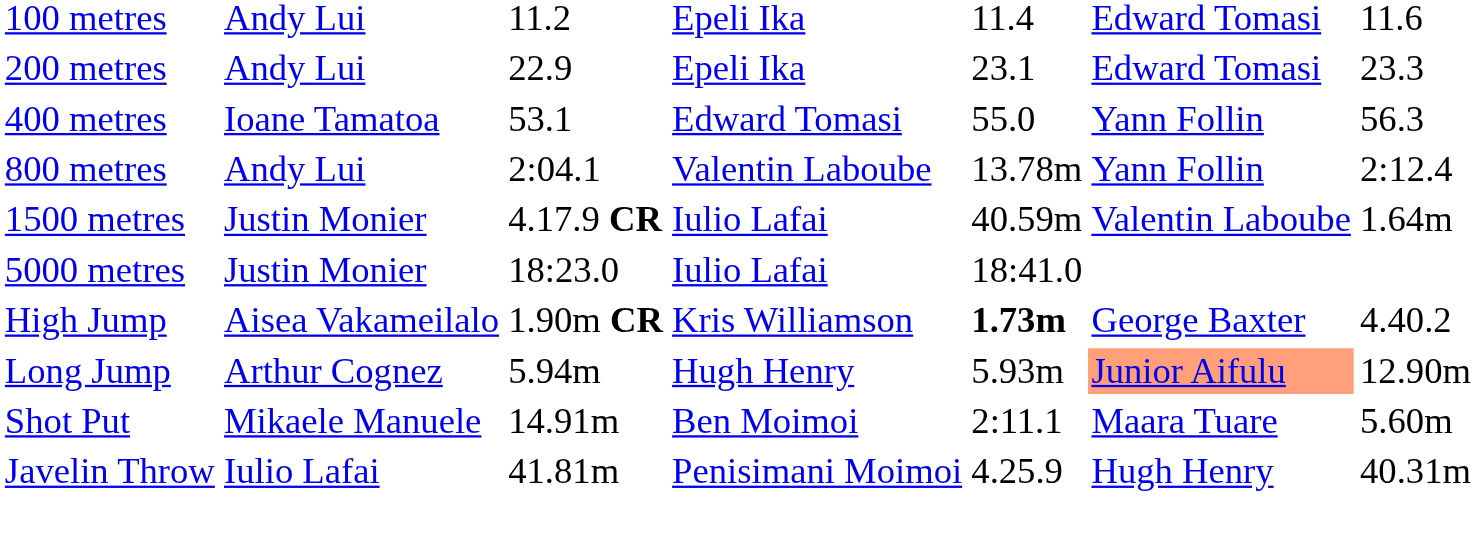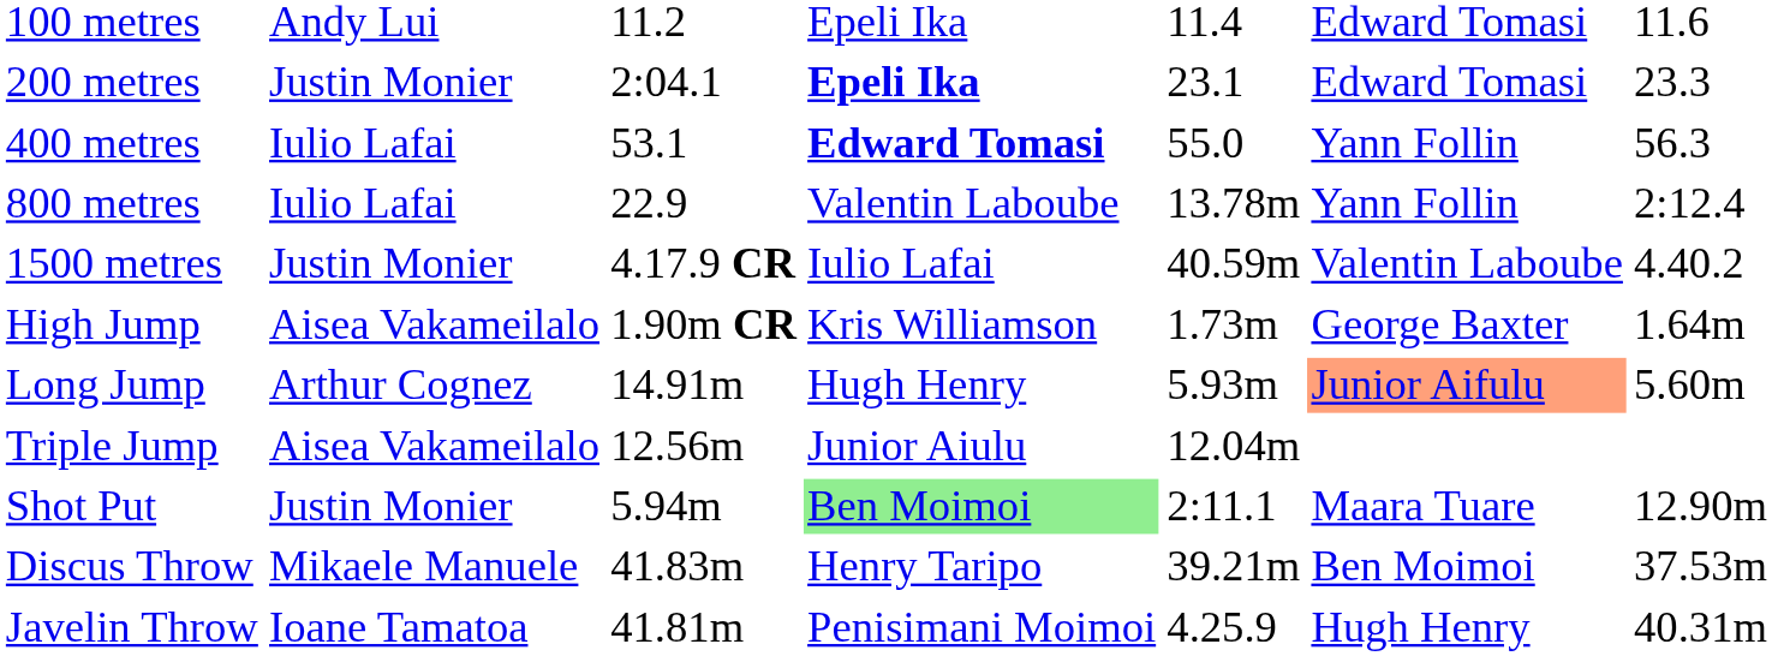 <table>
 <tr>
 <td><a href='#'>100 metres</a></td>
 <td align=left><a href='#'>Andy Lui</a> <br> </td>
 <td>11.2</td>
 <td align=left><a href='#'>Epeli Ika</a> <br> </td>
 <td>11.4</td>
 <td align=left><a href='#'>Edward Tomasi</a> <br> </td>
 <td>11.6</td>
 </tr>
 <tr>
 <td><a href='#'>200 metres</a></td>
-<td align=left><a href='#'>Andy Lui</a> <br> </td>
-<td>22.9</td>
-<td align=left><a href='#'>Epeli Ika</a> <br> </td>
+<td align=left><a href='#'>Justin Monier</a> <br> </td>
+<td>2:04.1</td>
+<td align=left><strong><a href='#'>Epeli Ika</a> <br> </strong></td>
 <td>23.1</td>
 <td align=left><a href='#'>Edward Tomasi</a> <br> </td>
 <td>23.3</td>
 </tr>
 <tr>
 <td><a href='#'>400 metres</a></td>
-<td align=left><a href='#'>Ioane Tamatoa</a> <br> </td>
+<td align=left><a href='#'>Iulio Lafai</a> <br> </td>
 <td>53.1</td>
-<td align=left><a href='#'>Edward Tomasi</a> <br> </td>
+<td align=left><strong><a href='#'>Edward Tomasi</a> <br> </strong></td>
 <td>55.0</td>
 <td align=left><a href='#'>Yann Follin</a> <br> </td>
 <td>56.3</td>
 </tr>
 <tr>
 <td><a href='#'>800 metres</a></td>
-<td align=left><a href='#'>Andy Lui</a> <br> </td>
-<td>2:04.1</td>
+<td align=left><a href='#'>Iulio Lafai</a> <br> </td>
+<td>22.9</td>
 <td align=left><a href='#'>Valentin Laboube</a> <br> </td>
 <td>13.78m</td>
 <td align=left><a href='#'>Yann Follin</a> <br> </td>
 <td>2:12.4</td>
 </tr>
 <tr>
 <td><a href='#'>1500 metres</a></td>
 <td align=left><a href='#'>Justin Monier</a> <br> </td>
 <td>4.17.9 <strong>CR</strong></td>
 <td align=left><a href='#'>Iulio Lafai</a> <br> </td>
 <td>40.59m</td>
 <td align=left><a href='#'>Valentin Laboube</a> <br> </td>
-<td>1.64m</td>
-</tr>
-<tr>
-<td><a href='#'>5000 metres</a></td>
-<td align=left><a href='#'>Justin Monier</a> <br> </td>
-<td>18:23.0</td>
-<td align=left><a href='#'>Iulio Lafai</a> <br> </td>
-<td>18:41.0</td>
-<td></td>
-<td></td>
+<td>4.40.2</td>
 </tr>
 <tr>
 <td><a href='#'>High Jump</a></td>
 <td align=left><a href='#'>Aisea Vakameilalo</a> <br> </td>
 <td>1.90m <strong>CR</strong></td>
 <td align=left><a href='#'>Kris Williamson</a> <br> </td>
-<td><strong>1.73m</strong></td>
+<td>1.73m</td>
 <td align=left><a href='#'>George Baxter</a> <br> </td>
-<td>4.40.2</td>
+<td>1.64m</td>
 </tr>
 <tr>
 <td><a href='#'>Long Jump</a></td>
 <td align=left><a href='#'>Arthur Cognez</a> <br> </td>
-<td>5.94m</td>
+<td>14.91m</td>
 <td align=left><a href='#'>Hugh Henry</a> <br> </td>
 <td>5.93m</td>
 <td align=left style="background: lightsalmon;"><a href='#'>Junior Aifulu</a> <br> </td>
+<td>5.60m</td>
+</tr>
+<tr>
+<td><a href='#'>Triple Jump</a></td>
+<td align=left><a href='#'>Aisea Vakameilalo</a> <br> </td>
+<td>12.56m</td>
+<td align=left><a href='#'>Junior Aiulu</a> <br> </td>
+<td>12.04m</td>
+<td></td>
+<td></td>
+</tr>
+<tr>
+<td><a href='#'>Shot Put</a></td>
+<td align=left><a href='#'>Justin Monier</a> <br> </td>
+<td>5.94m</td>
+<td align=left style="background: lightgreen;"><a href='#'>Ben Moimoi</a> <br> </td>
+<td>2:11.1</td>
+<td align=left><a href='#'>Maara Tuare</a> <br> </td>
 <td>12.90m</td>
 </tr>
 <tr>
-<td><a href='#'>Shot Put</a></td>
+<td><a href='#'>Discus Throw</a></td>
 <td align=left><a href='#'>Mikaele Manuele</a> <br> </td>
-<td>14.91m</td>
+<td>41.83m</td>
+<td align=left><a href='#'>Henry Taripo</a> <br> </td>
+<td>39.21m</td>
 <td align=left><a href='#'>Ben Moimoi</a> <br> </td>
-<td>2:11.1</td>
-<td align=left><a href='#'>Maara Tuare</a> <br> </td>
-<td>5.60m</td>
+<td>37.53m</td>
 </tr>
 <tr>
 <td><a href='#'>Javelin Throw</a></td>
-<td align=left><a href='#'>Iulio Lafai</a> <br> </td>
+<td align=left><a href='#'>Ioane Tamatoa</a> <br> </td>
 <td>41.81m</td>
 <td align=left><a href='#'>Penisimani Moimoi</a> <br> </td>
 <td>4.25.9</td>
 <td align=left><a href='#'>Hugh Henry</a> <br> </td>
 <td>40.31m</td>
 </tr>
 </table>
